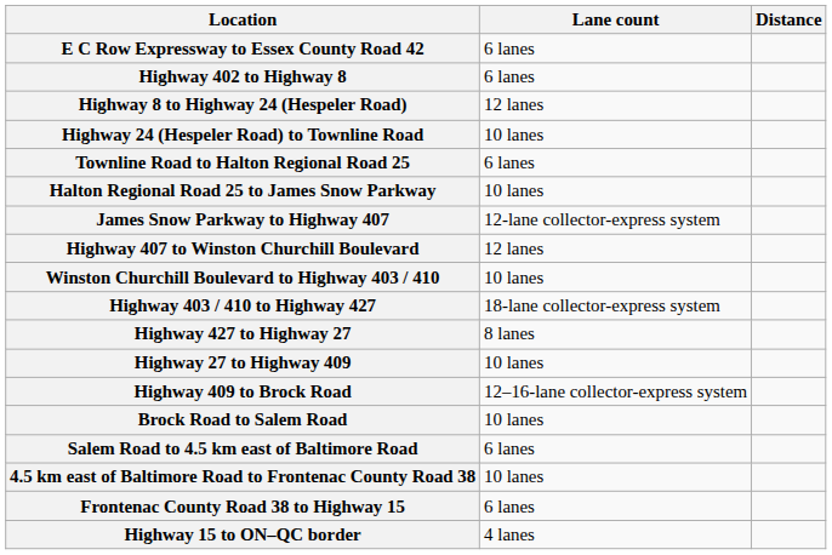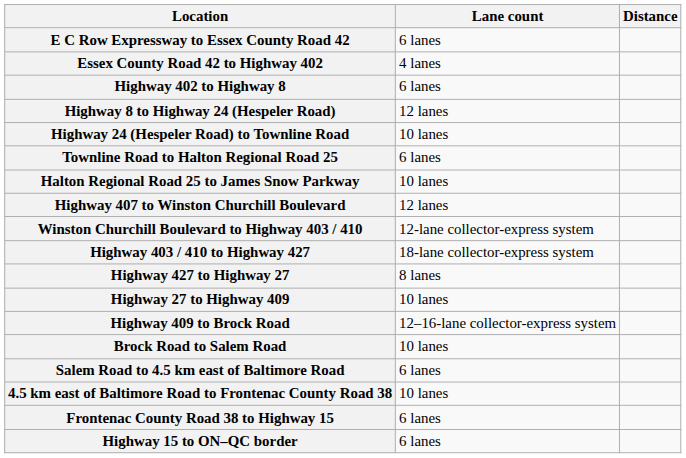 <table class="wikitable collapsible" style="margin-left:auto; margin-right:auto;">
 <tr>
 <th scope="col">Location</th>
 <th scope="col">Lane count</th>
 <th scope="col">Distance</th>
 </tr>
 <tr>
 <th scope="row">E C Row Expressway to Essex County Road 42</th>
 <td>6 lanes</td>
+<td></td>
+</tr>
+<tr>
+<th scope="row">Essex County Road 42 to Highway 402</th>
+<td>4 lanes</td>
 <td></td>
 </tr>
 <tr>
 <th scope="row">Highway 402 to Highway 8</th>
 <td>6 lanes</td>
 <td></td>
 </tr>
 <tr>
 <th scope="row">Highway 8 to Highway 24 (Hespeler Road)</th>
 <td>12 lanes</td>
 <td></td>
 </tr>
 <tr>
 <th scope="row">Highway 24 (Hespeler Road) to Townline Road</th>
 <td>10 lanes</td>
 <td></td>
 </tr>
 <tr>
 <th scope="row">Townline Road to Halton Regional Road 25</th>
 <td>6 lanes</td>
 <td></td>
 </tr>
 <tr>
 <th scope="row">Halton Regional Road 25 to James Snow Parkway</th>
 <td>10 lanes</td>
 <td></td>
 </tr>
 <tr>
-<th scope="row">James Snow Parkway to Highway 407</th>
-<td>12-lane collector-express system</td>
-<td></td>
-</tr>
-<tr>
 <th scope="row">Highway 407 to Winston Churchill Boulevard</th>
 <td>12 lanes</td>
 <td></td>
 </tr>
 <tr>
 <th scope="row">Winston Churchill Boulevard to Highway 403 / 410</th>
-<td>10 lanes</td>
+<td>12-lane collector-express system</td>
 <td></td>
 </tr>
 <tr>
 <th scope="row">Highway 403 / 410 to Highway 427</th>
 <td>18-lane collector-express system</td>
 <td></td>
 </tr>
 <tr>
 <th scope="row">Highway 427 to Highway 27</th>
 <td>8 lanes</td>
 <td></td>
 </tr>
 <tr>
 <th scope="row">Highway 27 to Highway 409</th>
 <td>10 lanes</td>
 <td></td>
 </tr>
 <tr>
 <th scope="row">Highway 409 to Brock Road</th>
 <td>12–16-lane collector-express system</td>
 <td></td>
 </tr>
 <tr>
 <th scope="row">Brock Road to Salem Road</th>
 <td>10 lanes</td>
 <td></td>
 </tr>
 <tr>
 <th scope="row">Salem Road to 4.5 km east of Baltimore Road</th>
 <td>6 lanes</td>
 <td></td>
 </tr>
 <tr>
 <th scope="row">4.5 km east of Baltimore Road to Frontenac County Road 38</th>
 <td>10 lanes</td>
 <td></td>
 </tr>
 <tr>
 <th scope="row">Frontenac County Road 38 to Highway 15</th>
 <td>6 lanes</td>
 <td></td>
 </tr>
 <tr>
 <th scope="row">Highway 15 to ON–QC border</th>
-<td>4 lanes</td>
+<td>6 lanes</td>
 <td></td>
 </tr>
 </table>
